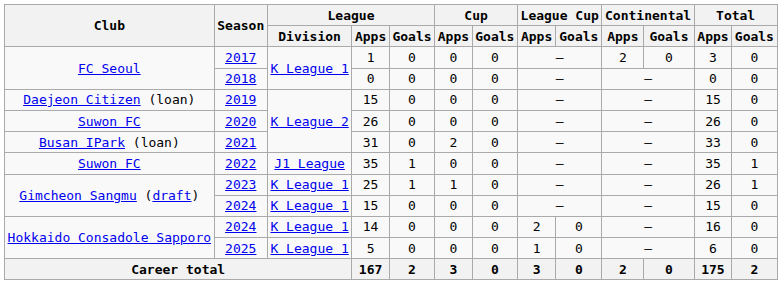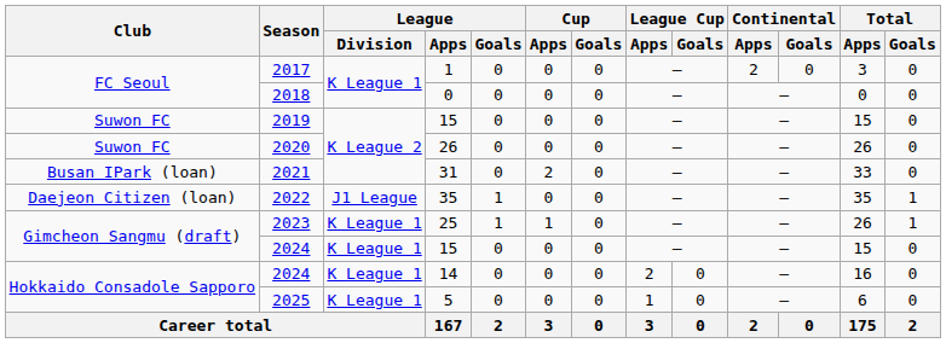 <table class="wikitable" style="text-align: center">
 <tr>
 <th rowspan="2">Club</th>
 <th rowspan="2">Season</th>
 <th colspan="3">League</th>
 <th colspan="2">Cup</th>
 <th colspan="2">League Cup</th>
 <th colspan="2">Continental</th>
 <th colspan="2">Total</th>
 </tr>
 <tr>
 <th>Division</th>
 <th>Apps</th>
 <th>Goals</th>
 <th>Apps</th>
 <th>Goals</th>
 <th>Apps</th>
 <th>Goals</th>
 <th>Apps</th>
 <th>Goals</th>
 <th>Apps</th>
 <th>Goals</th>
 </tr>
 <tr>
 <td rowspan="2"><a href='#'>FC Seoul</a></td>
 <td><a href='#'>2017</a></td>
 <td rowspan="2"><a href='#'>K League 1</a></td>
 <td>1</td>
 <td>0</td>
 <td>0</td>
 <td>0</td>
 <td colspan=2>—</td>
 <td>2</td>
 <td>0</td>
 <td>3</td>
 <td>0</td>
 </tr>
 <tr>
 <td><a href='#'>2018</a></td>
 <td>0</td>
 <td>0</td>
 <td>0</td>
 <td>0</td>
 <td colspan=2>—</td>
 <td colspan=2>—</td>
 <td>0</td>
 <td>0</td>
 </tr>
 <tr>
-<td><a href='#'>Daejeon Citizen</a> (loan)</td>
+<td><a href='#'>Suwon FC</a></td>
 <td><a href='#'>2019</a></td>
 <td rowspan="3"><a href='#'>K League 2</a></td>
 <td>15</td>
 <td>0</td>
 <td>0</td>
 <td>0</td>
 <td colspan=2>—</td>
 <td colspan=2>—</td>
 <td>15</td>
 <td>0</td>
 </tr>
 <tr>
 <td><a href='#'>Suwon FC</a></td>
 <td><a href='#'>2020</a></td>
 <td>26</td>
 <td>0</td>
 <td>0</td>
 <td>0</td>
 <td colspan=2>—</td>
 <td colspan=2>—</td>
 <td>26</td>
 <td>0</td>
 </tr>
 <tr>
 <td><a href='#'>Busan IPark</a> (loan)</td>
 <td><a href='#'>2021</a></td>
 <td>31</td>
 <td>0</td>
 <td>2</td>
 <td>0</td>
 <td colspan=2>—</td>
 <td colspan=2>—</td>
 <td>33</td>
 <td>0</td>
 </tr>
 <tr>
-<td><a href='#'>Suwon FC</a></td>
+<td><a href='#'>Daejeon Citizen</a> (loan)</td>
 <td><a href='#'>2022</a></td>
 <td><a href='#'>J1 League</a></td>
 <td>35</td>
 <td>1</td>
 <td>0</td>
 <td>0</td>
 <td colspan=2>—</td>
 <td colspan=2>—</td>
 <td>35</td>
 <td>1</td>
 </tr>
 <tr>
 <td rowspan="2"><a href='#'>Gimcheon Sangmu</a> (<a href='#'>draft</a>)</td>
 <td><a href='#'>2023</a></td>
 <td><a href='#'>K League 1</a></td>
 <td>25</td>
 <td>1</td>
 <td>1</td>
 <td>0</td>
 <td colspan=2>—</td>
 <td colspan=2>—</td>
 <td>26</td>
 <td>1</td>
 </tr>
 <tr>
 <td><a href='#'>2024</a></td>
 <td><a href='#'>K League 1</a></td>
 <td>15</td>
 <td>0</td>
 <td>0</td>
 <td>0</td>
 <td colspan=2>—</td>
 <td colspan=2>—</td>
 <td>15</td>
 <td>0</td>
 </tr>
 <tr>
 <td rowspan="2"><a href='#'>Hokkaido Consadole Sapporo</a></td>
 <td><a href='#'>2024</a></td>
 <td><a href='#'>K League 1</a></td>
 <td>14</td>
 <td>0</td>
 <td>0</td>
 <td>0</td>
 <td>2</td>
 <td>0</td>
 <td colspan=2>—</td>
 <td>16</td>
 <td>0</td>
 </tr>
 <tr>
 <td><a href='#'>2025</a></td>
 <td><a href='#'>K League 1</a></td>
 <td>5</td>
 <td>0</td>
 <td>0</td>
 <td>0</td>
 <td>1</td>
 <td>0</td>
 <td colspan=2>—</td>
 <td>6</td>
 <td>0</td>
 </tr>
 <tr>
 <th colspan=3>Career total</th>
 <th>167</th>
 <th>2</th>
 <th>3</th>
 <th>0</th>
 <th>3</th>
 <th>0</th>
 <th>2</th>
 <th>0</th>
 <th>175</th>
 <th>2</th>
 </tr>
 </table>
